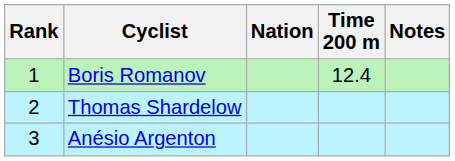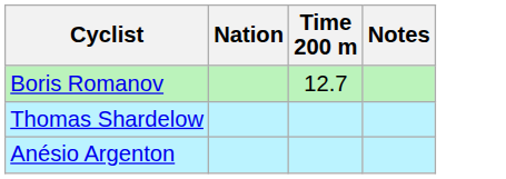 <table class="wikitable sortable" style="text-align:center">
 <tr>
-<th>Rank</th>
 <th>Cyclist</th>
 <th>Nation</th>
 <th>Time<br>200 m</th>
 <th>Notes</th>
 </tr>
 <tr bgcolor=bbf3bb>
-<td>1</td>
 <td align=left><a href='#'>Boris Romanov</a></td>
 <td align=left></td>
-<td>12.4</td>
+<td>12.7</td>
 <td></td>
 </tr>
 <tr bgcolor=bbf3ff>
-<td>2</td>
 <td align=left><a href='#'>Thomas Shardelow</a></td>
 <td align=left></td>
 <td></td>
 <td></td>
 </tr>
 <tr bgcolor=bbf3ff>
-<td>3</td>
 <td align=left><a href='#'>Anésio Argenton</a></td>
 <td align=left></td>
 <td></td>
 <td></td>
 </tr>
 </table>
